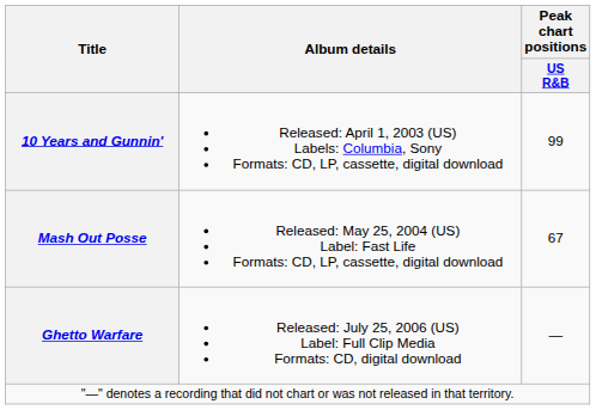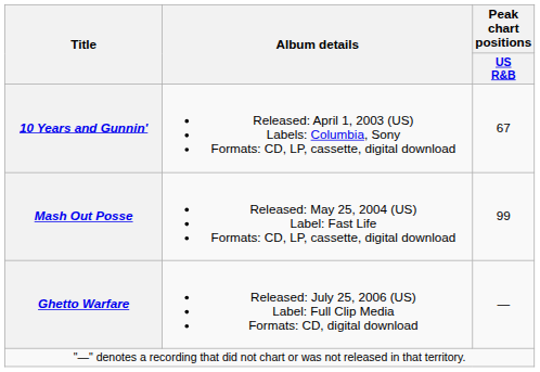 <table class="wikitable plainrowheaders" style="text-align:center;" border="1">
 <tr>
 <th scope="col" rowspan="2" style="width:12em;">Title</th>
 <th scope="col" rowspan="2" style="width:24em;">Album details</th>
 <th scope="col" colspan="1">Peak chart positions</th>
 </tr>
 <tr>
 <th scope="col" style="width:2.9em;font-size:90%;"><a href='#'>US<br>R&B</a><br></th>
 </tr>
 <tr>
 <th scope="row"><em><a href='#'>10 Years and Gunnin'</a></em></th>
 <td><br><ul><li>Released: April 1, 2003 <span>(US)</span></li><li>Labels: <a href='#'>Columbia</a>, Sony</li><li>Formats: CD, LP, cassette, digital download</li></ul></td>
-<td>99</td>
+<td>67</td>
 </tr>
 <tr>
 <th scope="row"><em><a href='#'>Mash Out Posse</a></em></th>
 <td><br><ul><li>Released: May 25, 2004 <span>(US)</span></li><li>Label: Fast Life</li><li>Formats: CD, LP, cassette, digital download</li></ul></td>
-<td>67</td>
+<td>99</td>
 </tr>
 <tr>
 <th scope="row"><em><a href='#'>Ghetto Warfare</a></em></th>
 <td><br><ul><li>Released: July 25, 2006 <span>(US)</span></li><li>Label: Full Clip Media</li><li>Formats: CD, digital download</li></ul></td>
 <td>—</td>
 </tr>
 <tr>
 <td colspan="14" style="font-size:90%">"—" denotes a recording that did not chart or was not released in that territory.</td>
 </tr>
 </table>
